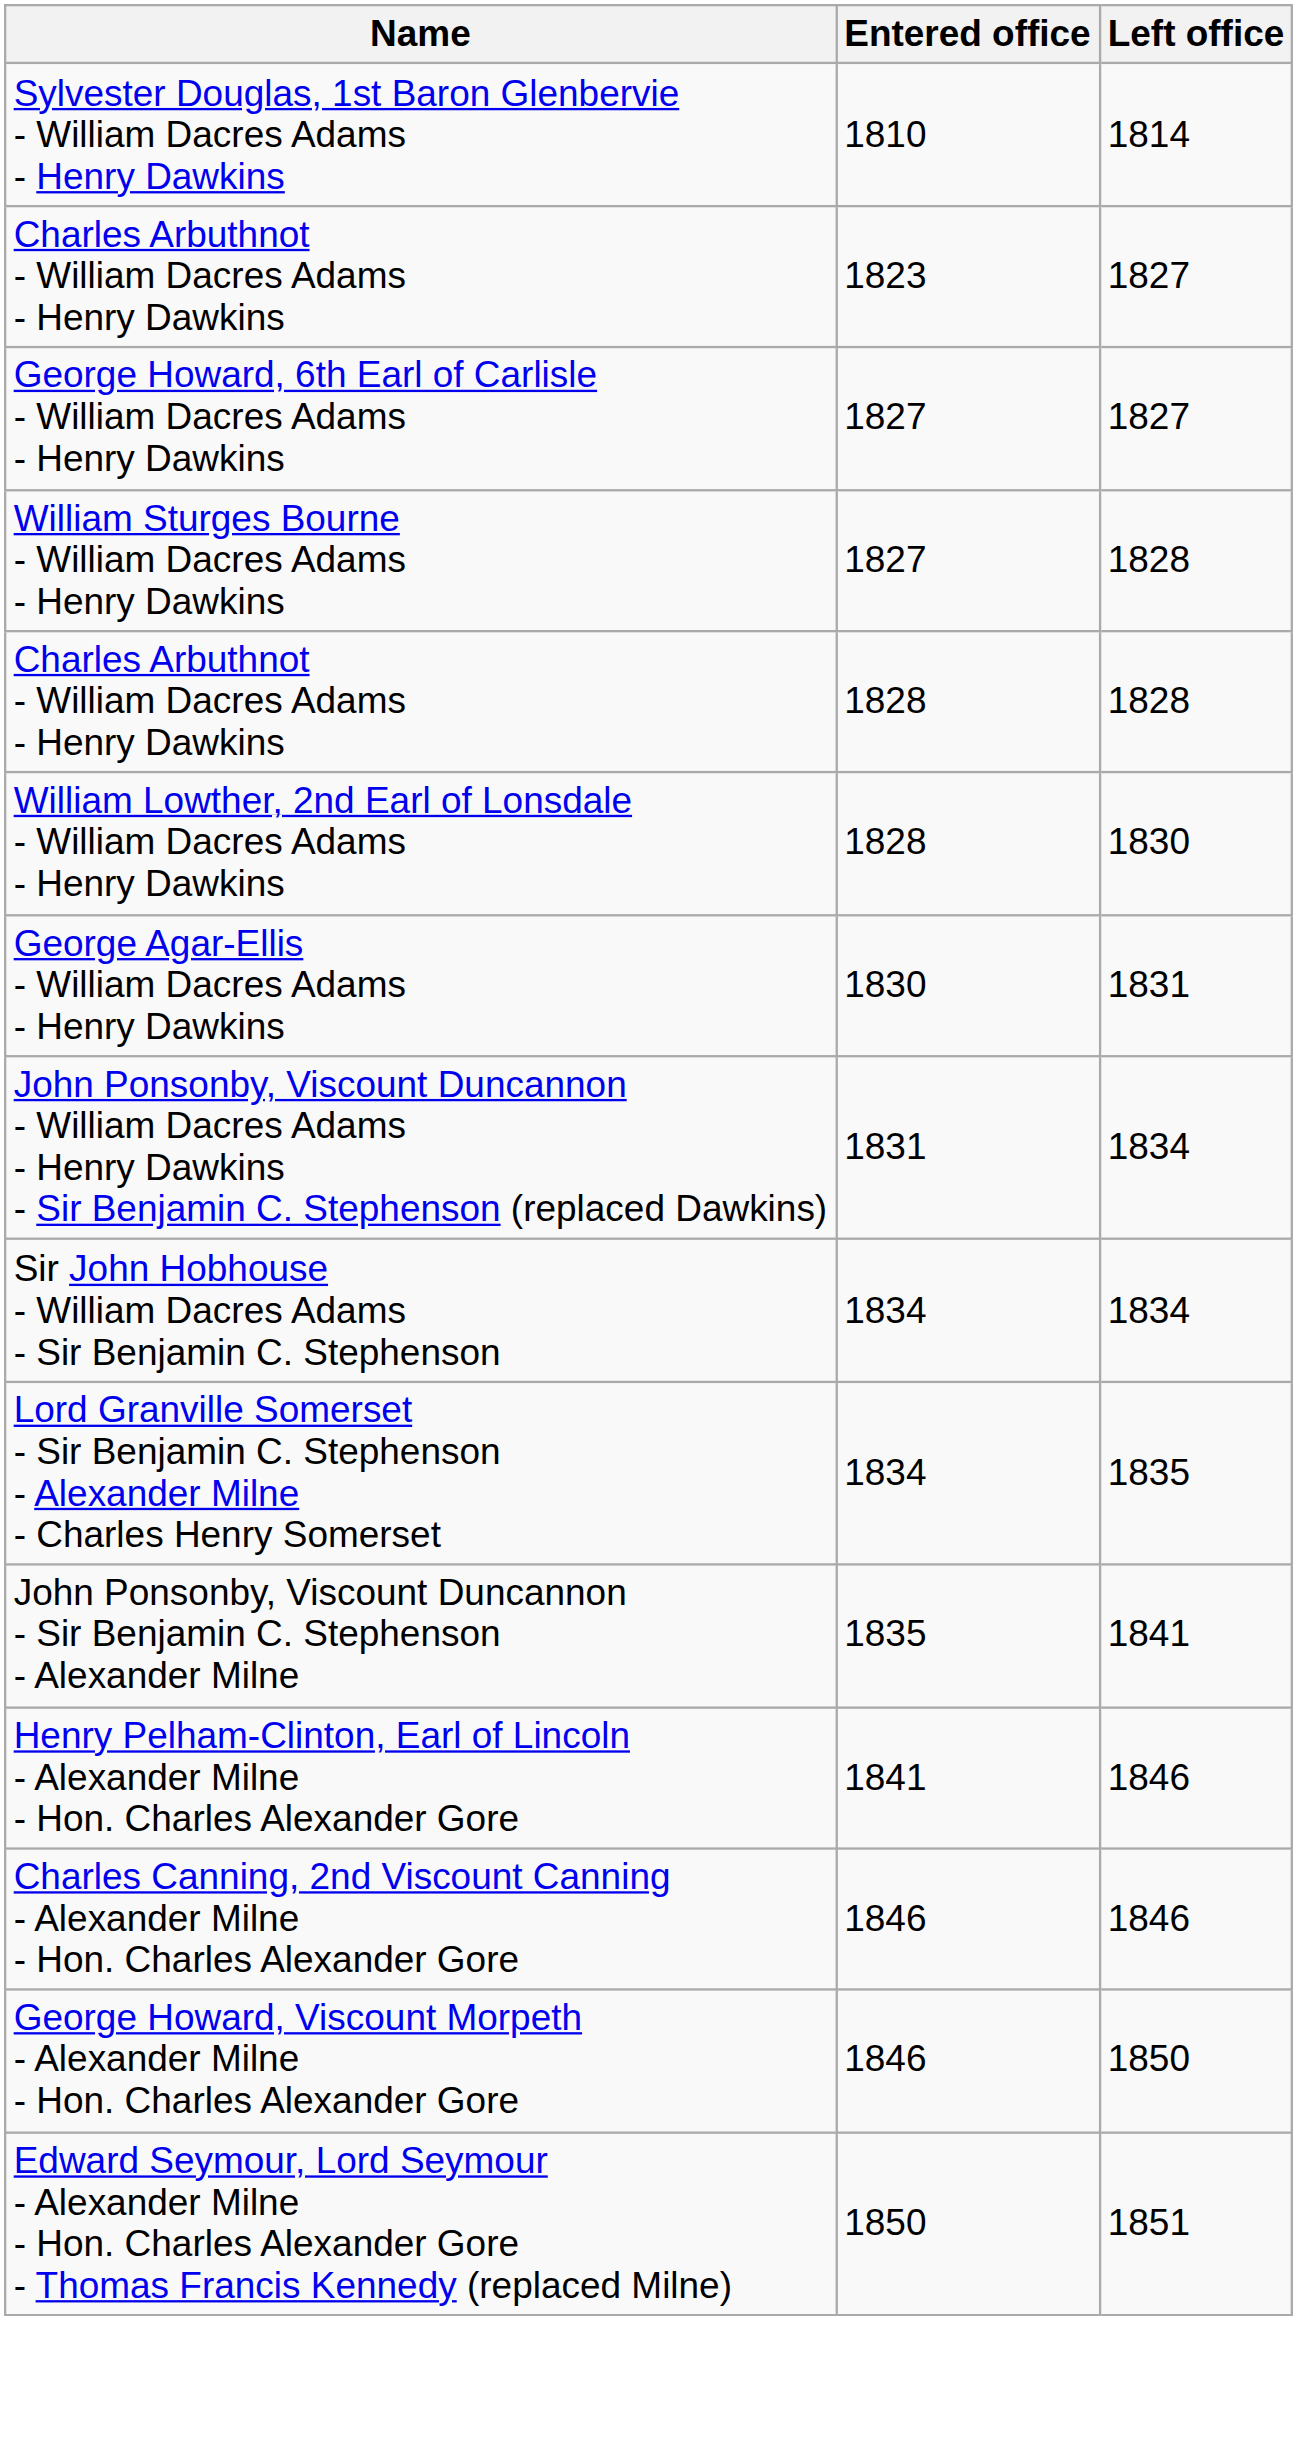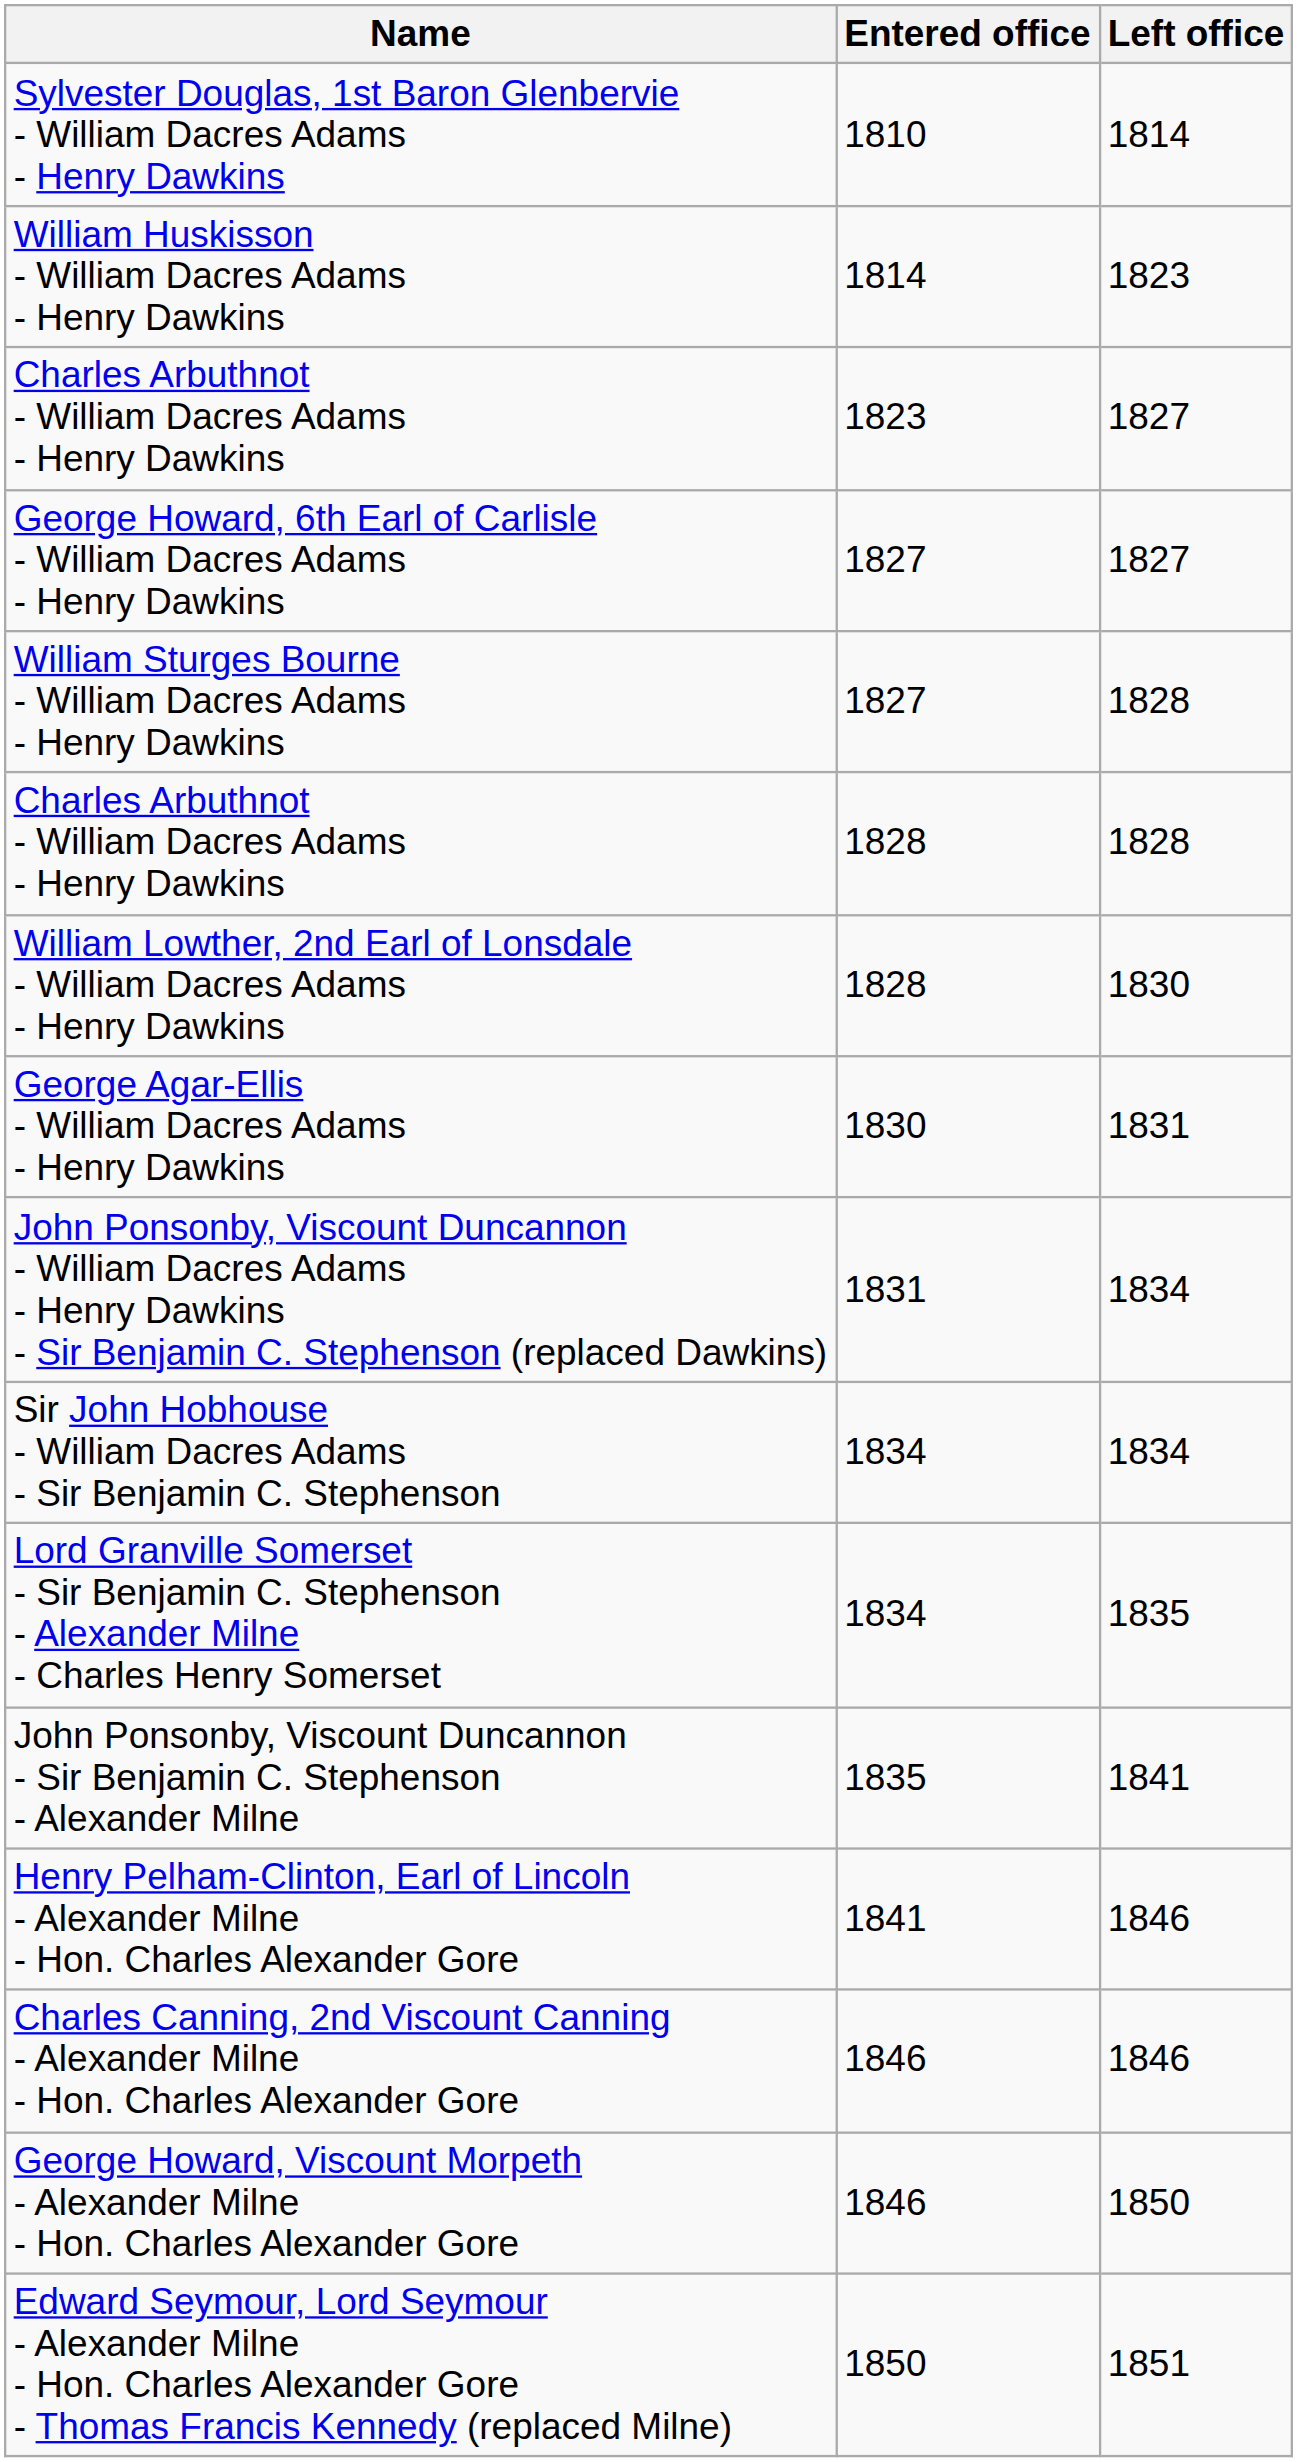 <table class="wikitable" style="text-align:left">
 <tr>
 <th>Name</th>
 <th>Entered office</th>
 <th>Left office</th>
 </tr>
 <tr>
 <td><a href='#'>Sylvester Douglas, 1st Baron Glenbervie</a> <br> - William Dacres Adams <br> - <a href='#'>Henry Dawkins</a></td>
 <td>1810</td>
 <td>1814</td>
+</tr>
+<tr>
+<td><a href='#'>William Huskisson</a> <br> - William Dacres Adams <br> - Henry Dawkins</td>
+<td>1814</td>
+<td>1823</td>
 </tr>
 <tr>
 <td><a href='#'>Charles Arbuthnot</a> <br> - William Dacres Adams <br> - Henry Dawkins</td>
 <td>1823</td>
 <td>1827</td>
 </tr>
 <tr>
 <td><a href='#'>George Howard, 6th Earl of Carlisle</a> <br> - William Dacres Adams <br> - Henry Dawkins</td>
 <td>1827</td>
 <td>1827</td>
 </tr>
 <tr>
 <td><a href='#'>William Sturges Bourne</a> <br> - William Dacres Adams <br> - Henry Dawkins</td>
 <td>1827</td>
 <td>1828</td>
 </tr>
 <tr>
 <td><a href='#'>Charles Arbuthnot</a> <br> - William Dacres Adams <br> - Henry Dawkins</td>
 <td>1828</td>
 <td>1828</td>
 </tr>
 <tr>
 <td><a href='#'>William Lowther, 2nd Earl of Lonsdale</a> <br> - William Dacres Adams <br> - Henry Dawkins</td>
 <td>1828</td>
 <td>1830</td>
 </tr>
 <tr>
 <td><a href='#'>George Agar-Ellis</a> <br> - William Dacres Adams <br> - Henry Dawkins</td>
 <td>1830</td>
 <td>1831</td>
 </tr>
 <tr>
 <td><a href='#'>John Ponsonby, Viscount Duncannon</a> <br> - William Dacres Adams <br> - Henry Dawkins <br> - <a href='#'>Sir Benjamin C. Stephenson</a> (replaced Dawkins)</td>
 <td>1831</td>
 <td>1834</td>
 </tr>
 <tr>
 <td>Sir <a href='#'>John Hobhouse</a> <br> - William Dacres Adams <br> - Sir Benjamin C. Stephenson</td>
 <td>1834</td>
 <td>1834</td>
 </tr>
 <tr>
 <td><a href='#'>Lord Granville Somerset</a> <br> - Sir Benjamin C. Stephenson <br> - <a href='#'>Alexander Milne</a> <br> - Charles Henry Somerset</td>
 <td>1834</td>
 <td>1835</td>
 </tr>
 <tr>
 <td>John Ponsonby, Viscount Duncannon <br> - Sir Benjamin C. Stephenson <br> - Alexander Milne</td>
 <td>1835</td>
 <td>1841</td>
 </tr>
 <tr>
 <td><a href='#'>Henry Pelham-Clinton, Earl of Lincoln</a> <br> - Alexander Milne <br> - Hon. Charles Alexander Gore</td>
 <td>1841</td>
 <td>1846</td>
 </tr>
 <tr>
 <td><a href='#'>Charles Canning, 2nd Viscount Canning</a> <br> - Alexander Milne <br> - Hon. Charles Alexander Gore</td>
 <td>1846</td>
 <td>1846</td>
 </tr>
 <tr>
 <td><a href='#'>George Howard, Viscount Morpeth</a> <br> - Alexander Milne <br> - Hon. Charles Alexander Gore</td>
 <td>1846</td>
 <td>1850</td>
 </tr>
 <tr>
 <td><a href='#'>Edward Seymour, Lord Seymour</a> <br> - Alexander Milne <br> - Hon. Charles Alexander Gore <br> - <a href='#'>Thomas Francis Kennedy</a> (replaced Milne)</td>
 <td>1850</td>
 <td>1851</td>
 </tr>
 </table>
